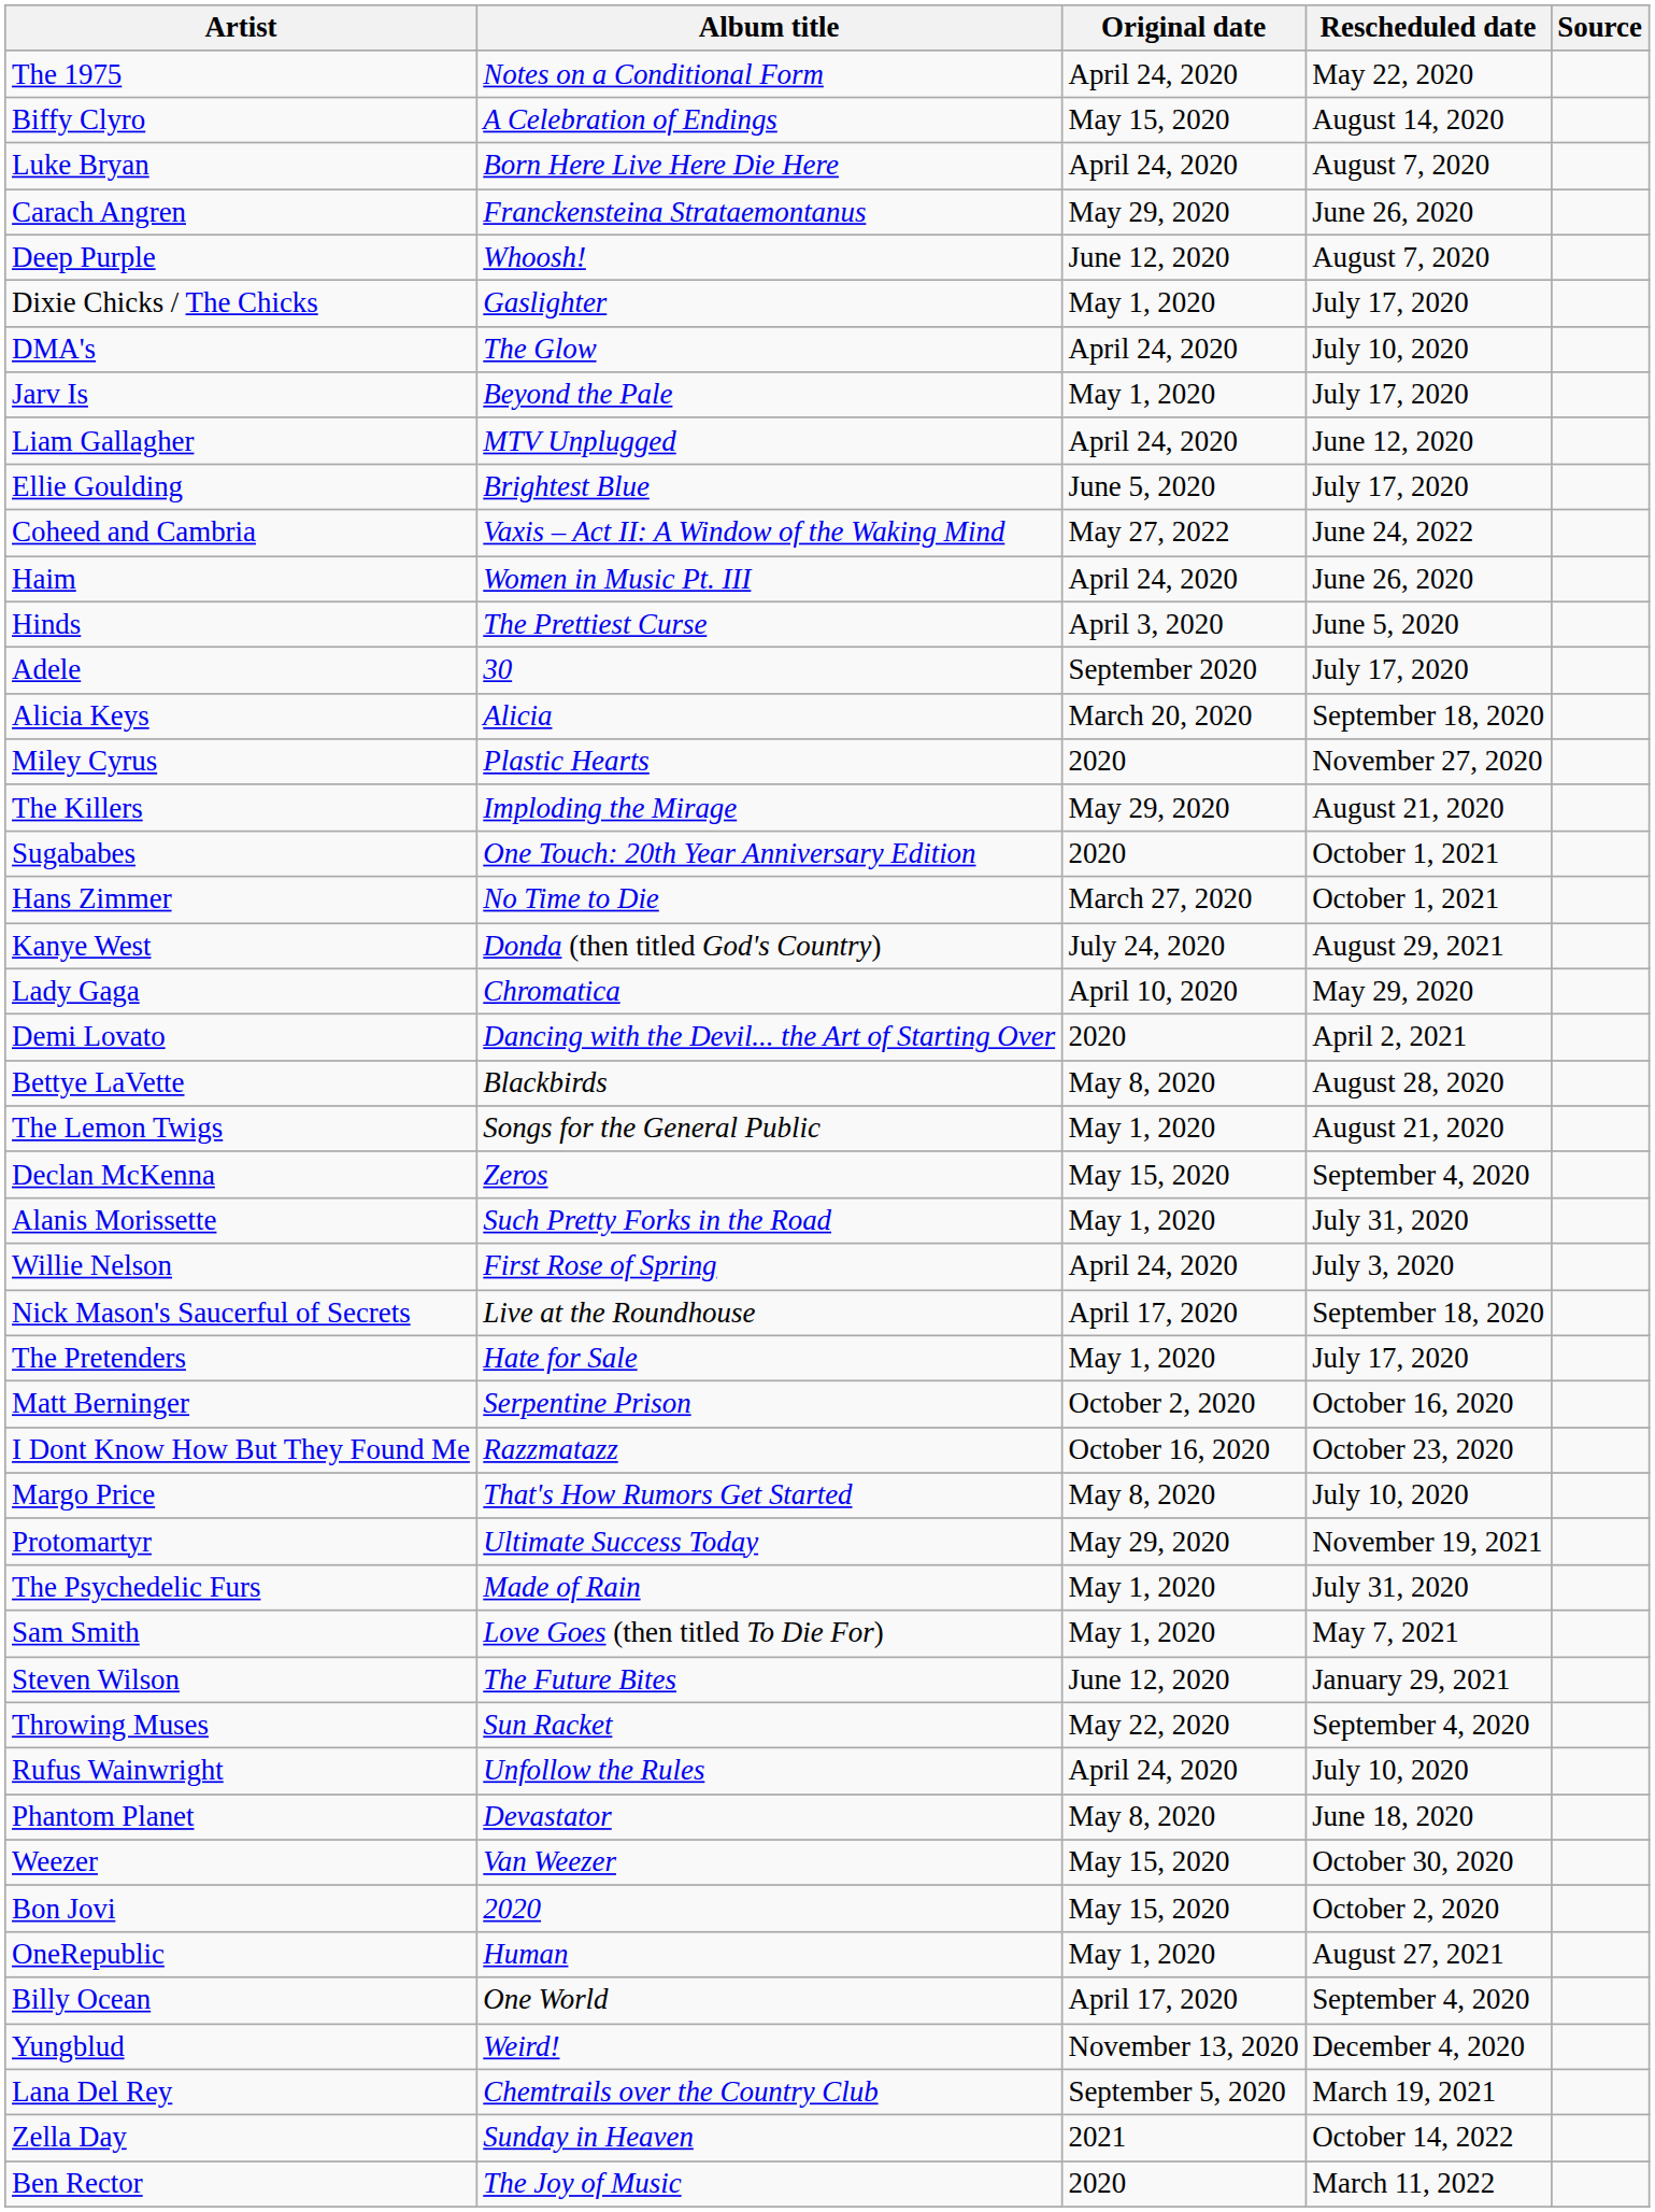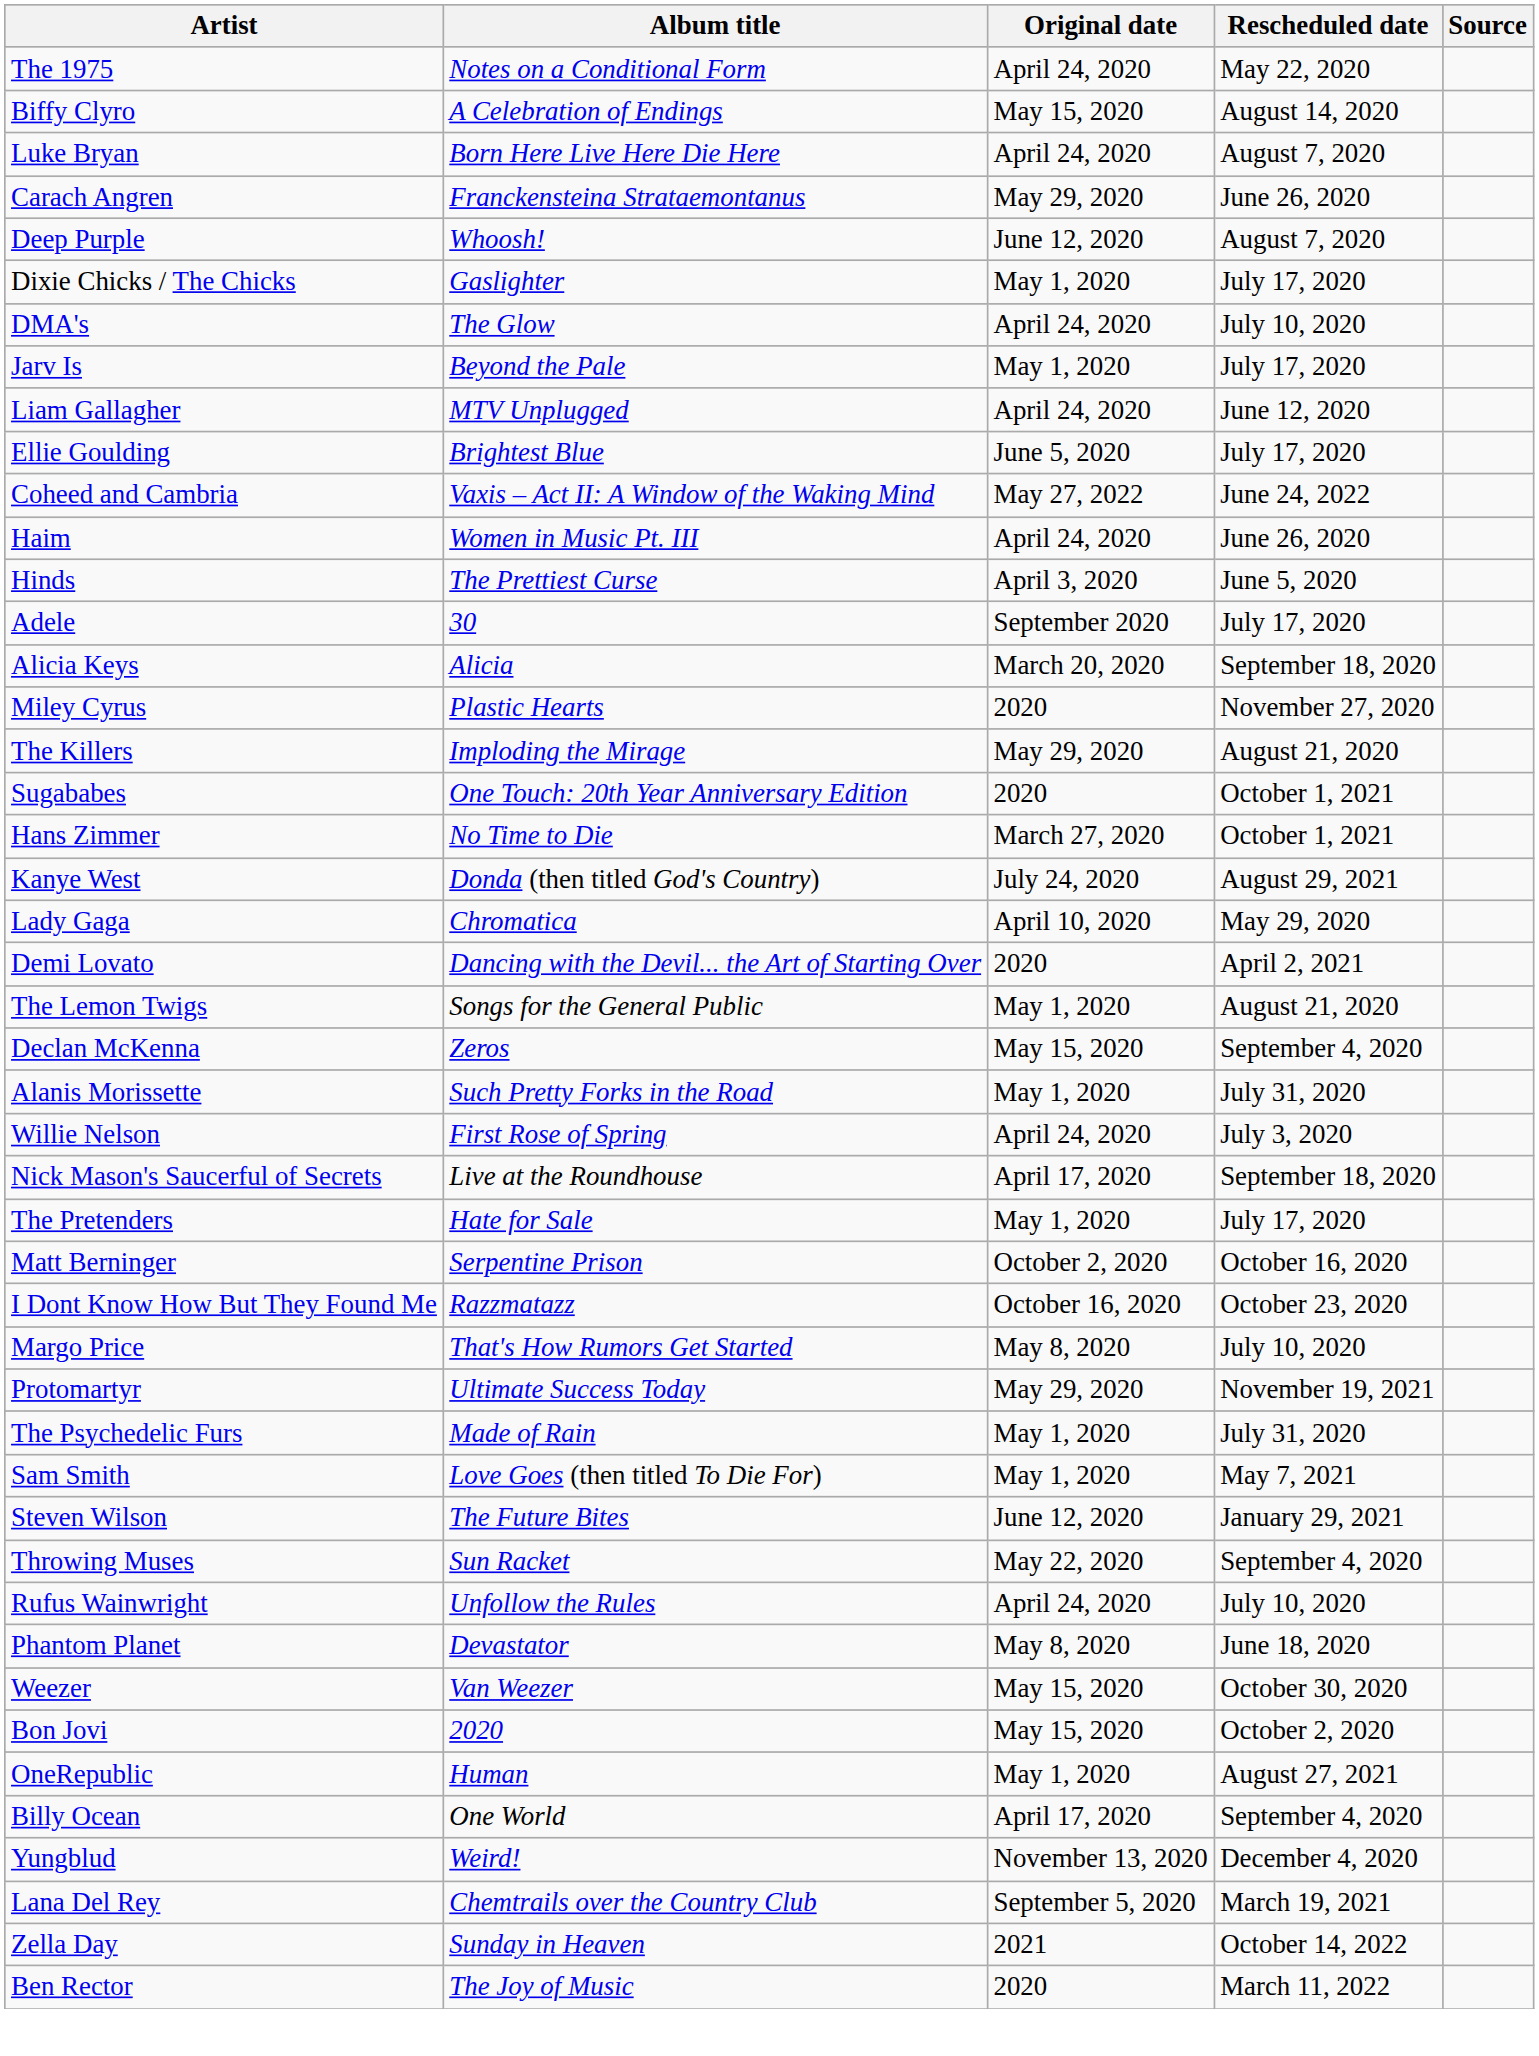 <table class="wikitable sortable">
 <tr>
 <th>Artist</th>
 <th>Album title</th>
 <th>Original date</th>
 <th>Rescheduled date</th>
 <th>Source</th>
 </tr>
 <tr>
 <td><a href='#'>The 1975</a></td>
 <td><em><a href='#'>Notes on a Conditional Form</a></em></td>
 <td>April 24, 2020</td>
 <td>May 22, 2020</td>
 <td></td>
 </tr>
 <tr>
 <td><a href='#'>Biffy Clyro</a></td>
 <td><em><a href='#'>A Celebration of Endings</a></em></td>
 <td>May 15, 2020</td>
 <td>August 14, 2020</td>
 <td></td>
 </tr>
 <tr>
 <td><a href='#'>Luke Bryan</a></td>
 <td><em><a href='#'>Born Here Live Here Die Here</a></em></td>
 <td>April 24, 2020</td>
 <td>August 7, 2020</td>
 <td></td>
 </tr>
 <tr>
 <td><a href='#'>Carach Angren</a></td>
 <td><em><a href='#'>Franckensteina Strataemontanus</a></em></td>
 <td>May 29, 2020</td>
 <td>June 26, 2020</td>
 <td></td>
 </tr>
 <tr>
 <td><a href='#'>Deep Purple</a></td>
 <td><em><a href='#'>Whoosh!</a></em></td>
 <td>June 12, 2020</td>
 <td>August 7, 2020</td>
 <td></td>
 </tr>
 <tr>
 <td>Dixie Chicks / <a href='#'>The Chicks</a></td>
 <td><em><a href='#'>Gaslighter</a></em></td>
 <td>May 1, 2020</td>
 <td>July 17, 2020</td>
 <td></td>
 </tr>
 <tr>
 <td><a href='#'>DMA's</a></td>
 <td><em><a href='#'>The Glow</a></em></td>
 <td>April 24, 2020</td>
 <td>July 10, 2020</td>
 <td></td>
 </tr>
 <tr>
 <td><a href='#'>Jarv Is</a></td>
 <td><em><a href='#'>Beyond the Pale</a></em></td>
 <td>May 1, 2020</td>
 <td>July 17, 2020</td>
 <td></td>
 </tr>
 <tr>
 <td><a href='#'>Liam Gallagher</a></td>
 <td><em><a href='#'>MTV Unplugged</a></em></td>
 <td>April 24, 2020</td>
 <td>June 12, 2020</td>
 <td></td>
 </tr>
 <tr>
 <td><a href='#'>Ellie Goulding</a></td>
 <td><em><a href='#'>Brightest Blue</a></em></td>
 <td>June 5, 2020</td>
 <td>July 17, 2020</td>
 <td></td>
 </tr>
 <tr>
 <td><a href='#'>Coheed and Cambria</a></td>
 <td><em><a href='#'>Vaxis – Act II: A Window of the Waking Mind</a></em></td>
 <td>May 27, 2022</td>
 <td>June 24, 2022</td>
 <td></td>
 </tr>
 <tr>
 <td><a href='#'>Haim</a></td>
 <td><em><a href='#'>Women in Music Pt. III</a></em></td>
 <td>April 24, 2020</td>
 <td>June 26, 2020</td>
 <td></td>
 </tr>
 <tr>
 <td><a href='#'>Hinds</a></td>
 <td><em><a href='#'>The Prettiest Curse</a></em></td>
 <td>April 3, 2020</td>
 <td>June 5, 2020</td>
 <td></td>
 </tr>
 <tr>
 <td><a href='#'>Adele</a></td>
 <td><em><a href='#'>30</a></em></td>
 <td>September 2020</td>
 <td>July 17, 2020</td>
 <td></td>
 </tr>
 <tr>
 <td><a href='#'>Alicia Keys</a></td>
 <td><em><a href='#'>Alicia</a></em></td>
 <td>March 20, 2020</td>
 <td>September 18, 2020</td>
 <td></td>
 </tr>
 <tr>
 <td><a href='#'>Miley Cyrus</a></td>
 <td><em><a href='#'>Plastic Hearts</a></em></td>
 <td>2020</td>
 <td>November 27, 2020</td>
 <td></td>
 </tr>
 <tr>
 <td><a href='#'>The Killers</a></td>
 <td><em><a href='#'>Imploding the Mirage</a></em></td>
 <td>May 29, 2020</td>
 <td>August 21, 2020</td>
 <td></td>
 </tr>
 <tr>
 <td><a href='#'>Sugababes</a></td>
 <td><em><a href='#'>One Touch: 20th Year Anniversary Edition</a></em></td>
 <td>2020</td>
 <td>October 1, 2021</td>
 <td></td>
 </tr>
 <tr>
 <td><a href='#'>Hans Zimmer</a></td>
 <td><em><a href='#'>No Time to Die</a></em></td>
 <td>March 27, 2020</td>
 <td>October 1, 2021</td>
 <td></td>
 </tr>
 <tr>
 <td><a href='#'>Kanye West</a></td>
 <td><em><a href='#'>Donda</a></em> (then titled <em>God's Country</em>)</td>
 <td>July 24, 2020</td>
 <td>August 29, 2021</td>
 <td></td>
 </tr>
 <tr>
 <td><a href='#'>Lady Gaga</a></td>
 <td><em><a href='#'>Chromatica</a></em></td>
 <td>April 10, 2020</td>
 <td>May 29, 2020</td>
 <td></td>
 </tr>
 <tr>
 <td><a href='#'>Demi Lovato</a></td>
 <td><em><a href='#'>Dancing with the Devil... the Art of Starting Over</a></em></td>
 <td>2020</td>
 <td>April 2, 2021</td>
-<td></td>
-</tr>
-<tr>
-<td><a href='#'>Bettye LaVette</a></td>
-<td><em>Blackbirds</em></td>
-<td>May 8, 2020</td>
-<td>August 28, 2020</td>
 <td></td>
 </tr>
 <tr>
 <td><a href='#'>The Lemon Twigs</a></td>
 <td><em>Songs for the General Public</em></td>
 <td>May 1, 2020</td>
 <td>August 21, 2020</td>
 <td></td>
 </tr>
 <tr>
 <td><a href='#'>Declan McKenna</a></td>
 <td><em><a href='#'>Zeros</a></em></td>
 <td>May 15, 2020</td>
 <td>September 4, 2020</td>
 <td></td>
 </tr>
 <tr>
 <td><a href='#'>Alanis Morissette</a></td>
 <td><em><a href='#'>Such Pretty Forks in the Road</a></em></td>
 <td>May 1, 2020</td>
 <td>July 31, 2020</td>
 <td></td>
 </tr>
 <tr>
 <td><a href='#'>Willie Nelson</a></td>
 <td><em><a href='#'>First Rose of Spring</a></em></td>
 <td>April 24, 2020</td>
 <td>July 3, 2020</td>
 <td></td>
 </tr>
 <tr>
 <td><a href='#'>Nick Mason's Saucerful of Secrets</a></td>
 <td><em>Live at the Roundhouse</em></td>
 <td>April 17, 2020</td>
 <td>September 18, 2020</td>
 <td></td>
 </tr>
 <tr>
 <td><a href='#'>The Pretenders</a></td>
 <td><em><a href='#'>Hate for Sale</a></em></td>
 <td>May 1, 2020</td>
 <td>July 17, 2020</td>
 <td></td>
 </tr>
 <tr>
 <td><a href='#'>Matt Berninger</a></td>
 <td><em><a href='#'>Serpentine Prison</a></em></td>
 <td>October 2, 2020</td>
 <td>October 16, 2020</td>
 <td></td>
 </tr>
 <tr>
 <td><a href='#'>I Dont Know How But They Found Me</a></td>
 <td><em><a href='#'>Razzmatazz</a></em></td>
 <td>October 16, 2020</td>
 <td>October 23, 2020</td>
 <td></td>
 </tr>
 <tr>
 <td><a href='#'>Margo Price</a></td>
 <td><em><a href='#'>That's How Rumors Get Started</a></em></td>
 <td>May 8, 2020</td>
 <td>July 10, 2020</td>
 <td></td>
 </tr>
 <tr>
 <td><a href='#'>Protomartyr</a></td>
 <td><em><a href='#'>Ultimate Success Today</a></em></td>
 <td>May 29, 2020</td>
 <td>November 19, 2021</td>
 <td></td>
 </tr>
 <tr>
 <td><a href='#'>The Psychedelic Furs</a></td>
 <td><em><a href='#'>Made of Rain</a></em></td>
 <td>May 1, 2020</td>
 <td>July 31, 2020</td>
 <td></td>
 </tr>
 <tr>
 <td><a href='#'>Sam Smith</a></td>
 <td><em><a href='#'>Love Goes</a></em> (then titled <em>To Die For</em>)</td>
 <td>May 1, 2020</td>
 <td>May 7, 2021</td>
 <td></td>
 </tr>
 <tr>
 <td><a href='#'>Steven Wilson</a></td>
 <td><em><a href='#'>The Future Bites</a></em></td>
 <td>June 12, 2020</td>
 <td>January 29, 2021</td>
 <td></td>
 </tr>
 <tr>
 <td><a href='#'>Throwing Muses</a></td>
 <td><em><a href='#'>Sun Racket</a></em></td>
 <td>May 22, 2020</td>
 <td>September 4, 2020</td>
 <td></td>
 </tr>
 <tr>
 <td><a href='#'>Rufus Wainwright</a></td>
 <td><em><a href='#'>Unfollow the Rules</a></em></td>
 <td>April 24, 2020</td>
 <td>July 10, 2020</td>
 <td></td>
 </tr>
 <tr>
 <td><a href='#'>Phantom Planet</a></td>
 <td><em><a href='#'>Devastator</a></em></td>
 <td>May 8, 2020</td>
 <td>June 18, 2020</td>
 <td></td>
 </tr>
 <tr>
 <td><a href='#'>Weezer</a></td>
 <td><em><a href='#'>Van Weezer</a></em></td>
 <td>May 15, 2020</td>
 <td>October 30, 2020</td>
 <td></td>
 </tr>
 <tr>
 <td><a href='#'>Bon Jovi</a></td>
 <td><em><a href='#'>2020</a></em></td>
 <td>May 15, 2020</td>
 <td>October 2, 2020</td>
 <td></td>
 </tr>
 <tr>
 <td><a href='#'>OneRepublic</a></td>
 <td><em><a href='#'>Human</a></em></td>
 <td>May 1, 2020</td>
 <td>August 27, 2021</td>
 <td></td>
 </tr>
 <tr>
 <td><a href='#'>Billy Ocean</a></td>
 <td><em>One World</em></td>
 <td>April 17, 2020</td>
 <td>September 4, 2020</td>
 <td></td>
 </tr>
 <tr>
 <td><a href='#'>Yungblud</a></td>
 <td><em><a href='#'>Weird!</a></em></td>
 <td>November 13, 2020</td>
 <td>December 4, 2020</td>
 <td></td>
 </tr>
 <tr>
 <td><a href='#'>Lana Del Rey</a></td>
 <td><em><a href='#'>Chemtrails over the Country Club</a></em></td>
 <td>September 5, 2020</td>
 <td>March 19, 2021</td>
 <td></td>
 </tr>
 <tr>
 <td><a href='#'>Zella Day</a></td>
 <td><em><a href='#'>Sunday in Heaven</a></em></td>
 <td>2021</td>
 <td>October 14, 2022</td>
 <td></td>
 </tr>
 <tr>
 <td><a href='#'>Ben Rector</a></td>
 <td><em><a href='#'>The Joy of Music</a></em></td>
 <td>2020</td>
 <td>March 11, 2022</td>
 <td></td>
 </tr>
 </table>
